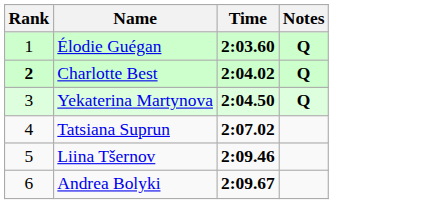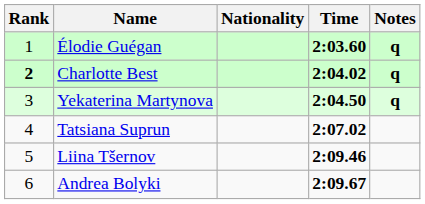 <table class="wikitable sortable" style="text-align:center">
 <tr>
 <th>Rank</th>
 <th>Name</th>
+<th>Nationality</th>
 <th>Time</th>
 <th>Notes</th>
 </tr>
 <tr bgcolor=ccffcc>
 <td>1</td>
 <td align=left><a href='#'>Élodie Guégan</a></td>
+<td align=left></td>
 <td><strong>2:03.60</strong></td>
-<td><strong>Q</strong></td>
+<td><strong>q</strong></td>
 </tr>
 <tr bgcolor=ccffcc>
 <td><strong>2</strong></td>
 <td align=left><a href='#'>Charlotte Best</a></td>
+<td align=left></td>
 <td><strong>2:04.02</strong></td>
-<td><strong>Q</strong></td>
+<td><strong>q</strong></td>
 </tr>
 <tr bgcolor=ddffdd>
 <td>3</td>
 <td align=left><a href='#'>Yekaterina Martynova</a></td>
+<td align=left></td>
 <td><strong>2:04.50</strong></td>
-<td><strong>Q</strong></td>
+<td><strong>q</strong></td>
 </tr>
 <tr>
 <td>4</td>
 <td align=left><a href='#'>Tatsiana Suprun</a></td>
+<td align=left></td>
 <td><strong>2:07.02</strong></td>
 <td></td>
 </tr>
 <tr>
 <td>5</td>
 <td align=left><a href='#'>Liina Tšernov</a></td>
+<td align=left></td>
 <td><strong>2:09.46</strong></td>
 <td></td>
 </tr>
 <tr>
 <td>6</td>
 <td align=left><a href='#'>Andrea Bolyki</a></td>
+<td align=left></td>
 <td><strong>2:09.67</strong></td>
 <td></td>
 </tr>
 </table>
